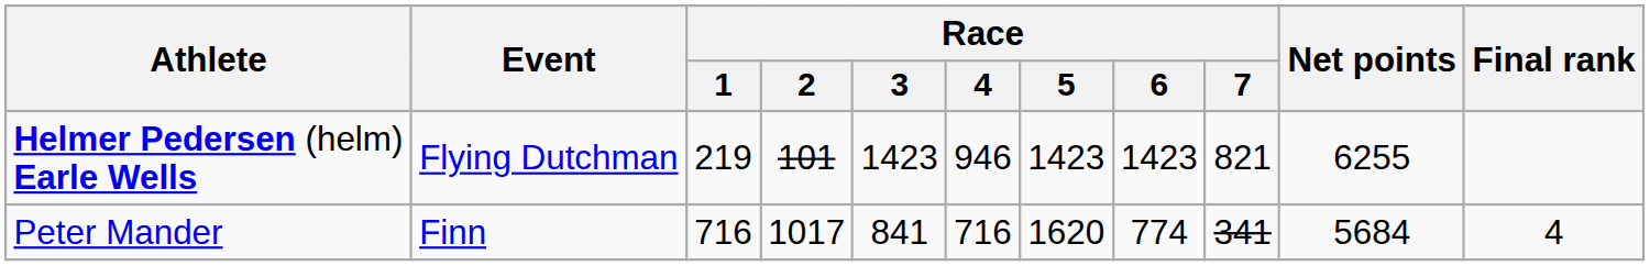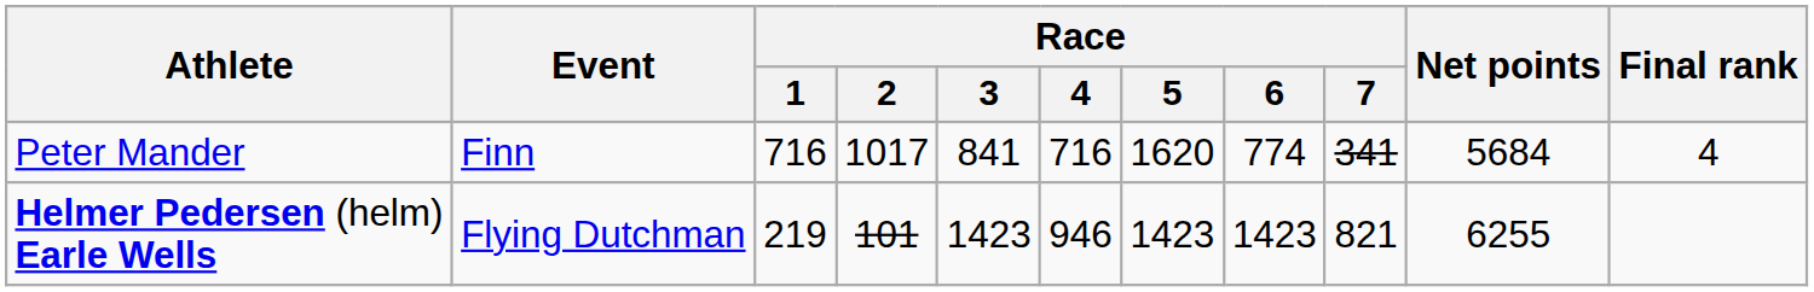 <table class="wikitable" style="font-size:90%">
 <tr>
 <th rowspan=2>Athlete</th>
 <th rowspan=2>Event</th>
 <th colspan=7>Race</th>
 <th rowspan=2>Net points</th>
 <th rowspan=2>Final rank</th>
 </tr>
 <tr style="font-size:95%">
 <th>1</th>
 <th>2</th>
 <th>3</th>
 <th>4</th>
 <th>5</th>
 <th>6</th>
 <th>7</th>
 </tr>
 <tr align=center>
+<td align=left><a href='#'>Peter Mander</a></td>
+<td align=left><a href='#'>Finn</a></td>
+<td>716</td>
+<td>1017</td>
+<td>841</td>
+<td>716</td>
+<td>1620</td>
+<td>774</td>
+<td><s>341</s></td>
+<td>5684</td>
+<td>4</td>
+</tr>
+<tr align=center>
 <td align=left><strong><a href='#'>Helmer Pedersen</a></strong> (helm)<br><strong><a href='#'>Earle Wells</a></strong></td>
 <td align=left><a href='#'>Flying Dutchman</a></td>
 <td>219</td>
 <td><s>101<br></s></td>
 <td>1423</td>
 <td>946</td>
 <td>1423</td>
 <td>1423</td>
 <td>821</td>
 <td>6255</td>
 <td></td>
 </tr>
-<tr align=center>
-<td align=left><a href='#'>Peter Mander</a></td>
-<td align=left><a href='#'>Finn</a></td>
-<td>716</td>
-<td>1017</td>
-<td>841</td>
-<td>716</td>
-<td>1620</td>
-<td>774</td>
-<td><s>341</s></td>
-<td>5684</td>
-<td>4</td>
-</tr>
 </table>
